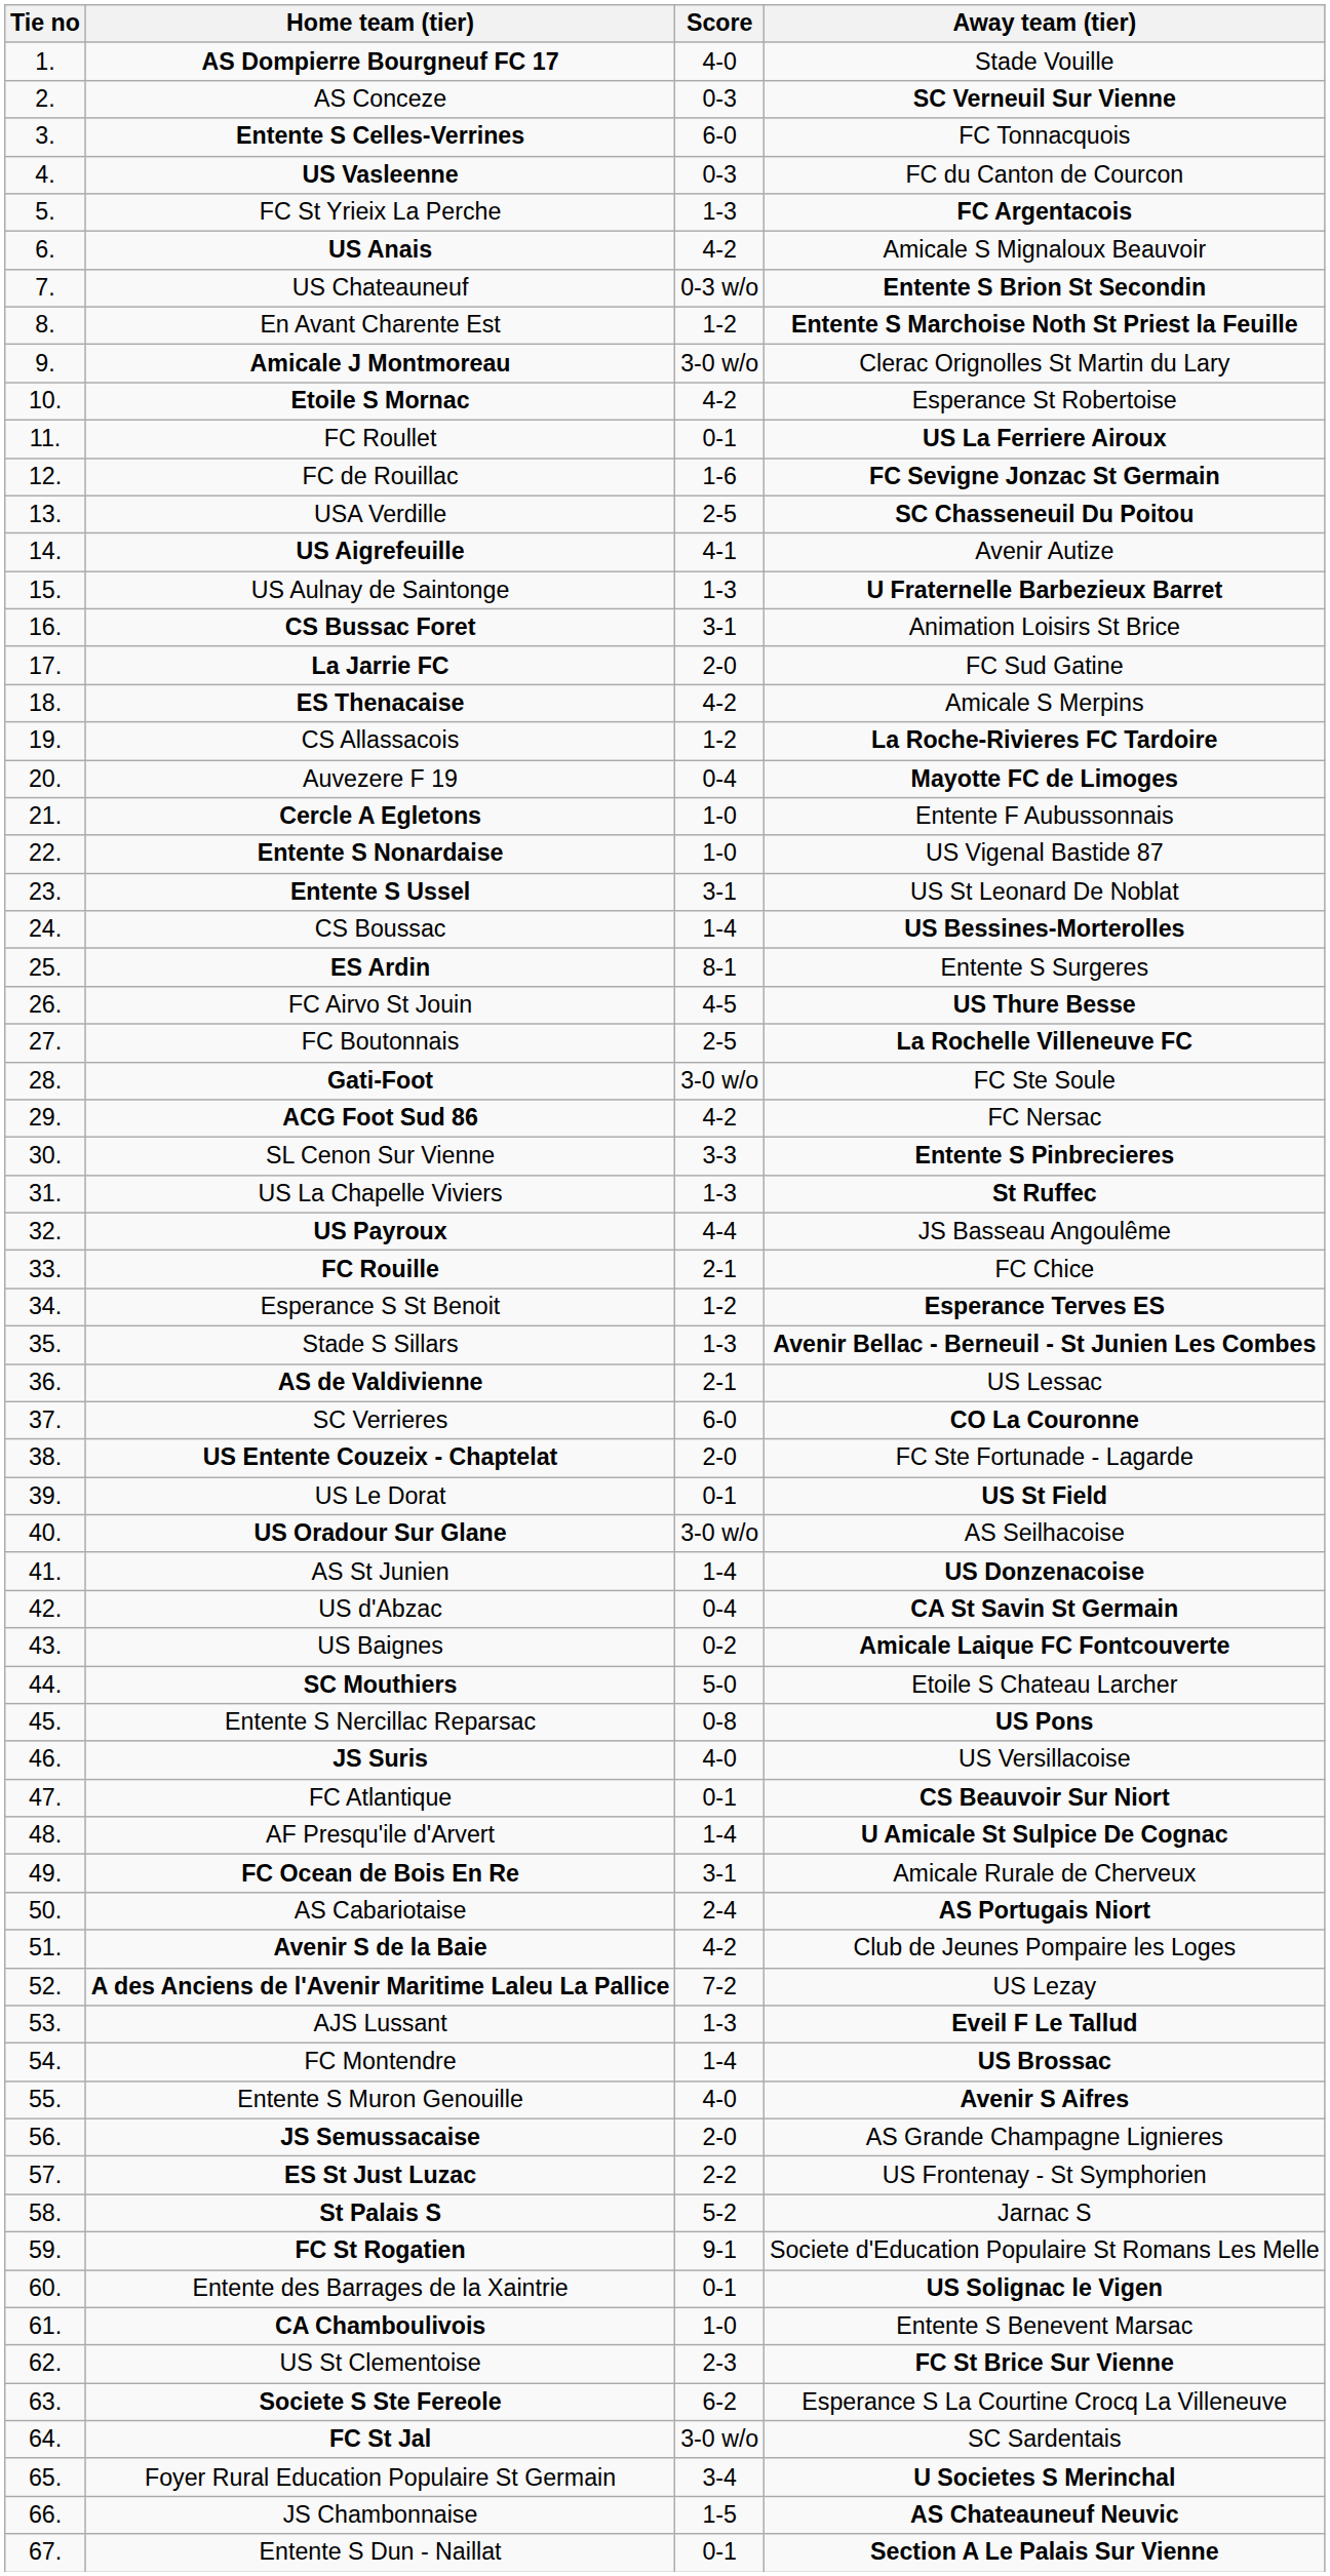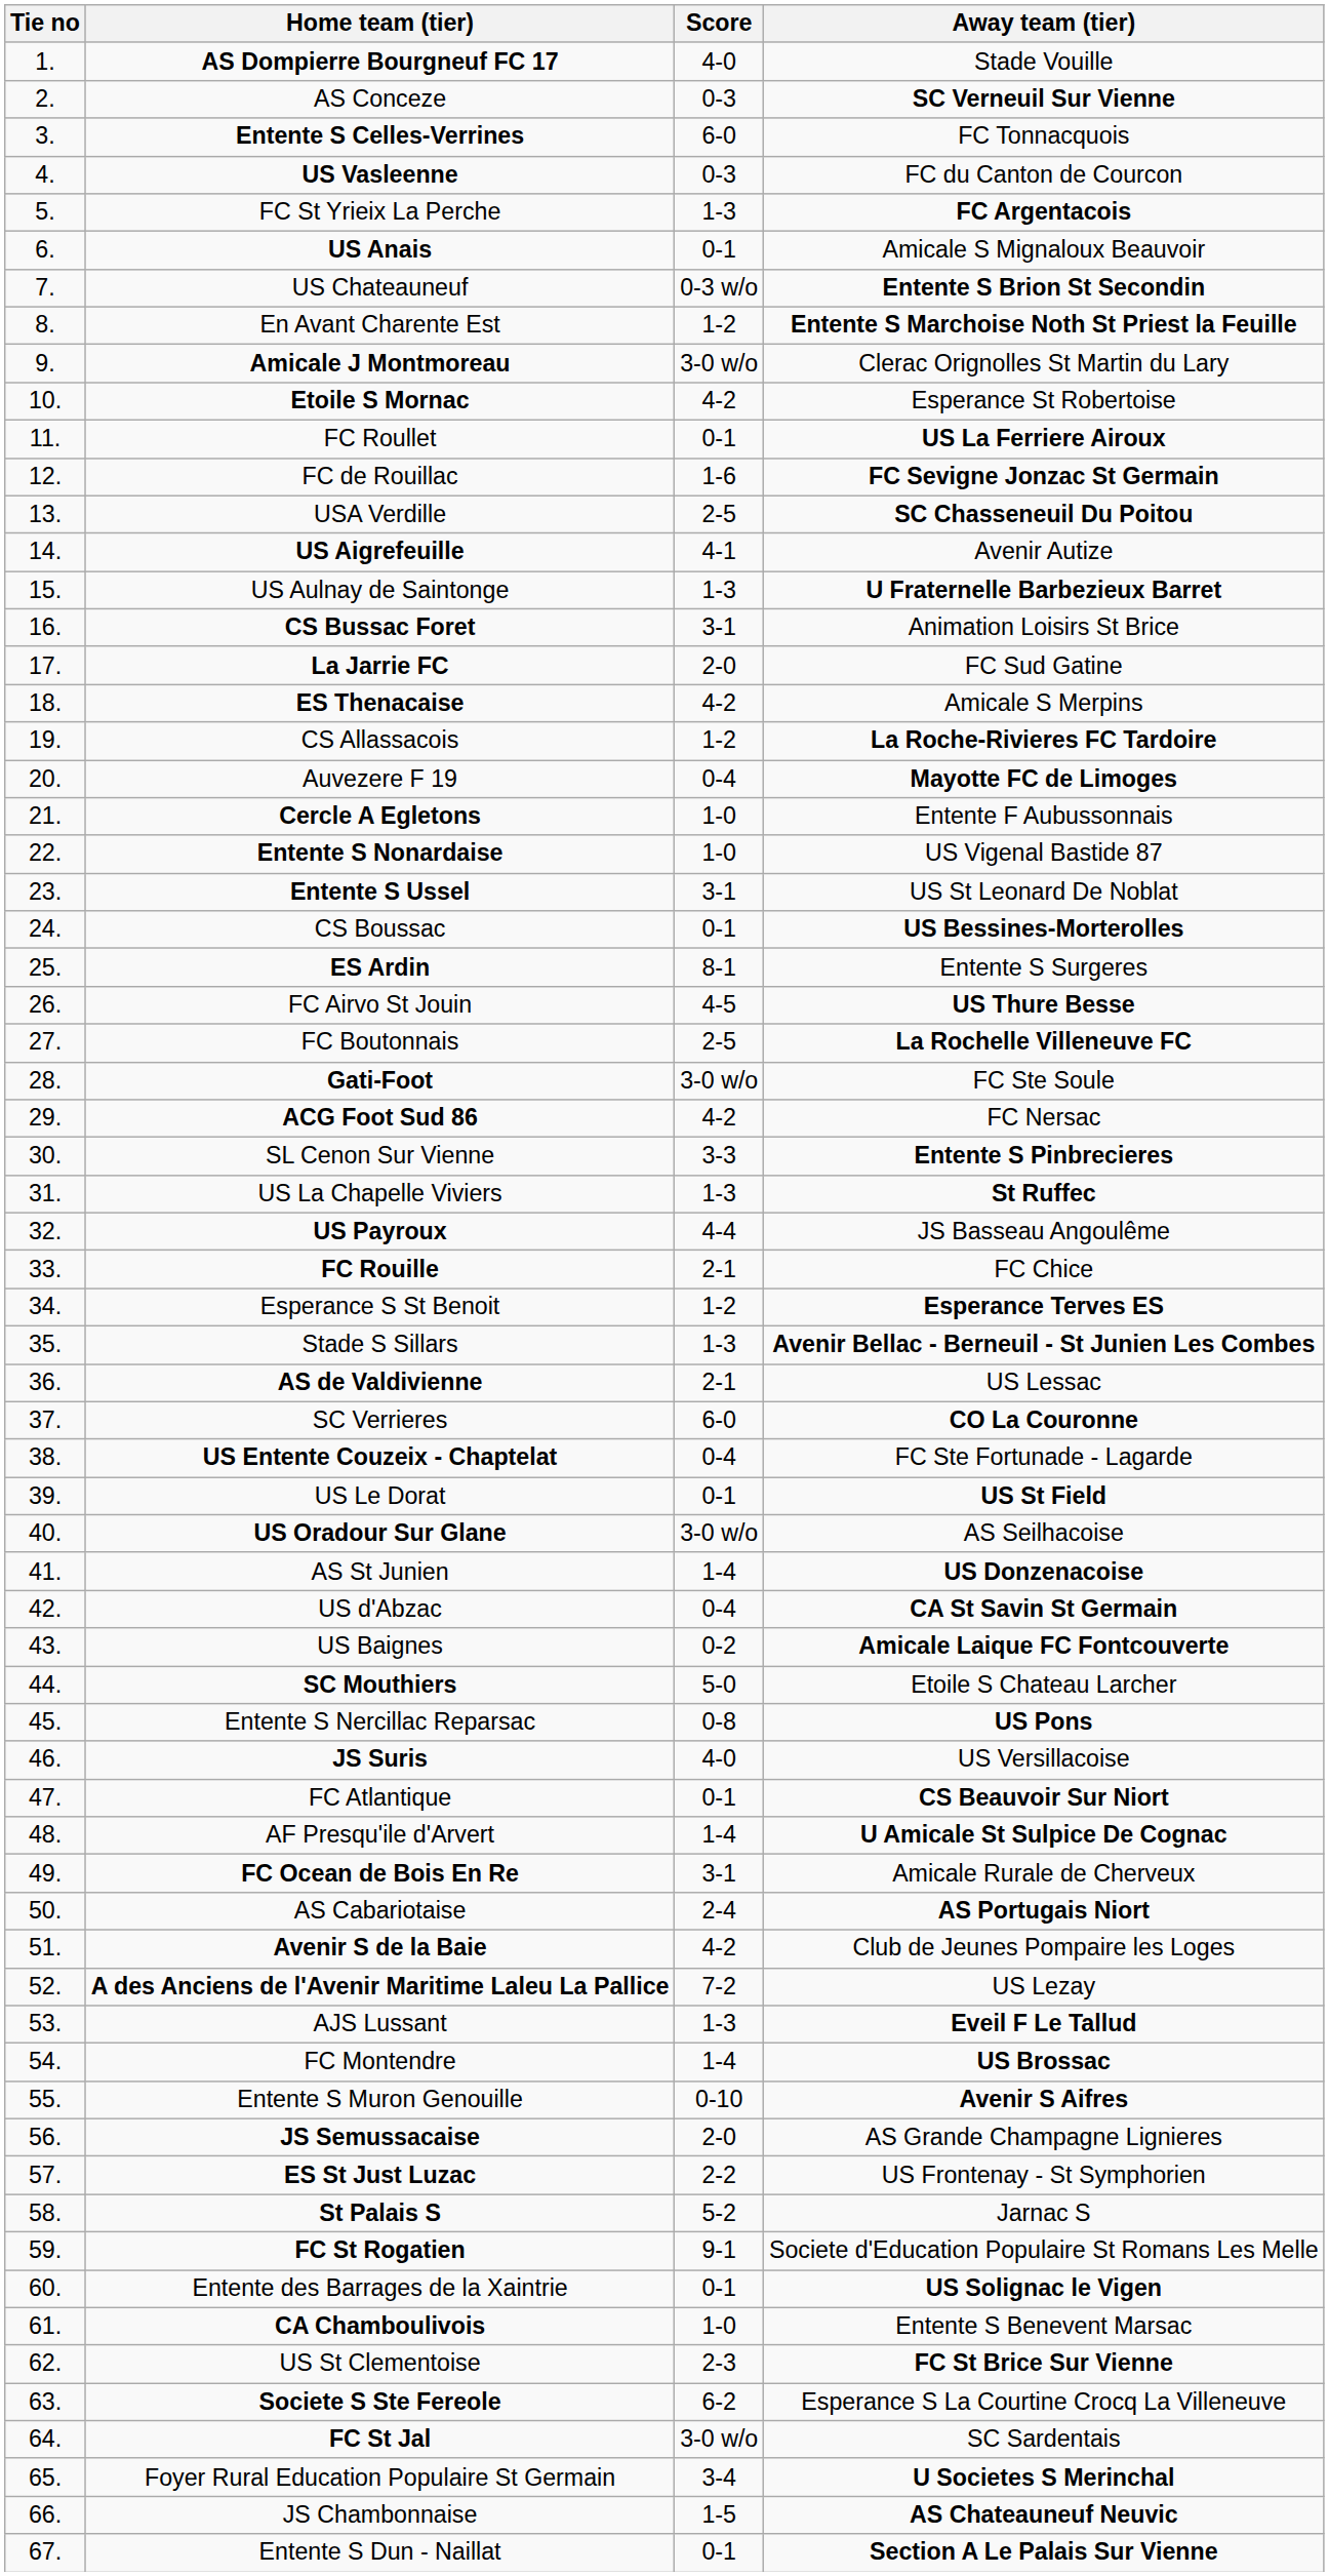 <table class="wikitable" style="text-align: center">
 <tr>
 <th>Tie no</th>
 <th>Home team (tier)</th>
 <th>Score</th>
 <th>Away team (tier)</th>
 </tr>
 <tr>
 <td>1.</td>
 <td><strong>AS Dompierre Bourgneuf FC 17</strong></td>
 <td>4-0</td>
 <td>Stade Vouille</td>
 </tr>
 <tr>
 <td>2.</td>
 <td>AS Conceze</td>
 <td>0-3</td>
 <td><strong>SC Verneuil Sur Vienne</strong></td>
 </tr>
 <tr>
 <td>3.</td>
 <td><strong>Entente S Celles-Verrines</strong></td>
 <td>6-0</td>
 <td>FC Tonnacquois</td>
 </tr>
 <tr>
 <td>4.</td>
 <td><strong>US Vasleenne</strong></td>
 <td>0-3</td>
 <td>FC du Canton de Courcon</td>
 </tr>
 <tr>
 <td>5.</td>
 <td>FC St Yrieix La Perche</td>
 <td>1-3</td>
 <td><strong>FC Argentacois</strong></td>
 </tr>
 <tr>
 <td>6.</td>
 <td><strong>US Anais</strong></td>
-<td>4-2</td>
+<td>0-1</td>
 <td>Amicale S Mignaloux Beauvoir</td>
 </tr>
 <tr>
 <td>7.</td>
 <td>US Chateauneuf</td>
 <td>0-3 w/o</td>
 <td><strong>Entente S Brion St Secondin</strong></td>
 </tr>
 <tr>
 <td>8.</td>
 <td>En Avant Charente Est</td>
 <td>1-2</td>
 <td><strong>Entente S Marchoise Noth St Priest la Feuille</strong></td>
 </tr>
 <tr>
 <td>9.</td>
 <td><strong>Amicale J Montmoreau</strong></td>
 <td>3-0 w/o</td>
 <td>Clerac Orignolles St Martin du Lary</td>
 </tr>
 <tr>
 <td>10.</td>
 <td><strong>Etoile S Mornac</strong></td>
 <td>4-2</td>
 <td>Esperance St Robertoise</td>
 </tr>
 <tr>
 <td>11.</td>
 <td>FC Roullet</td>
 <td>0-1</td>
 <td><strong>US La Ferriere Airoux</strong></td>
 </tr>
 <tr>
 <td>12.</td>
 <td>FC de Rouillac</td>
 <td>1-6</td>
 <td><strong>FC Sevigne Jonzac St Germain</strong></td>
 </tr>
 <tr>
 <td>13.</td>
 <td>USA Verdille</td>
 <td>2-5</td>
 <td><strong>SC Chasseneuil Du Poitou</strong></td>
 </tr>
 <tr>
 <td>14.</td>
 <td><strong>US Aigrefeuille</strong></td>
 <td>4-1</td>
 <td>Avenir Autize</td>
 </tr>
 <tr>
 <td>15.</td>
 <td>US Aulnay de Saintonge</td>
 <td>1-3</td>
 <td><strong>U Fraternelle Barbezieux Barret</strong></td>
 </tr>
 <tr>
 <td>16.</td>
 <td><strong>CS Bussac Foret</strong></td>
 <td>3-1</td>
 <td>Animation Loisirs St Brice</td>
 </tr>
 <tr>
 <td>17.</td>
 <td><strong>La Jarrie FC</strong></td>
 <td>2-0 </td>
 <td>FC Sud Gatine</td>
 </tr>
 <tr>
 <td>18.</td>
 <td><strong>ES Thenacaise</strong></td>
 <td>4-2</td>
 <td>Amicale S Merpins</td>
 </tr>
 <tr>
 <td>19.</td>
 <td>CS Allassacois</td>
 <td>1-2</td>
 <td><strong>La Roche-Rivieres FC Tardoire</strong></td>
 </tr>
 <tr>
 <td>20.</td>
 <td>Auvezere F 19</td>
 <td>0-4</td>
 <td><strong>Mayotte FC de Limoges</strong></td>
 </tr>
 <tr>
 <td>21.</td>
 <td><strong>Cercle A Egletons</strong></td>
 <td>1-0</td>
 <td>Entente F Aubussonnais</td>
 </tr>
 <tr>
 <td>22.</td>
 <td><strong>Entente S Nonardaise</strong></td>
 <td>1-0</td>
 <td>US Vigenal Bastide 87</td>
 </tr>
 <tr>
 <td>23.</td>
 <td><strong>Entente S Ussel</strong></td>
 <td>3-1 </td>
 <td>US St Leonard De Noblat</td>
 </tr>
 <tr>
 <td>24.</td>
 <td>CS Boussac</td>
-<td>1-4</td>
+<td>0-1</td>
 <td><strong>US Bessines-Morterolles</strong></td>
 </tr>
 <tr>
 <td>25.</td>
 <td><strong>ES Ardin</strong></td>
 <td>8-1</td>
 <td>Entente S Surgeres</td>
 </tr>
 <tr>
 <td>26.</td>
 <td>FC Airvo St Jouin</td>
 <td>4-5</td>
 <td><strong>US Thure Besse</strong></td>
 </tr>
 <tr>
 <td>27.</td>
 <td>FC Boutonnais</td>
 <td>2-5</td>
 <td><strong>La Rochelle Villeneuve FC</strong></td>
 </tr>
 <tr>
 <td>28.</td>
 <td><strong>Gati-Foot</strong></td>
 <td>3-0 w/o</td>
 <td>FC Ste Soule</td>
 </tr>
 <tr>
 <td>29.</td>
 <td><strong>ACG Foot Sud 86</strong></td>
 <td>4-2</td>
 <td>FC Nersac</td>
 </tr>
 <tr>
 <td>30.</td>
 <td>SL Cenon Sur Vienne</td>
 <td>3-3 </td>
 <td><strong>Entente S Pinbrecieres</strong></td>
 </tr>
 <tr>
 <td>31.</td>
 <td>US La Chapelle Viviers</td>
 <td>1-3</td>
 <td><strong>St Ruffec</strong></td>
 </tr>
 <tr>
 <td>32.</td>
 <td><strong>US Payroux</strong></td>
 <td>4-4 </td>
 <td>JS Basseau Angoulême</td>
 </tr>
 <tr>
 <td>33.</td>
 <td><strong>FC Rouille</strong></td>
 <td>2-1</td>
 <td>FC Chice</td>
 </tr>
 <tr>
 <td>34.</td>
 <td>Esperance S St Benoit</td>
 <td>1-2</td>
 <td><strong>Esperance Terves ES</strong></td>
 </tr>
 <tr>
 <td>35.</td>
 <td>Stade S Sillars</td>
 <td>1-3</td>
 <td><strong>Avenir Bellac - Berneuil - St Junien Les Combes</strong></td>
 </tr>
 <tr>
 <td>36.</td>
 <td><strong>AS de Valdivienne</strong></td>
 <td>2-1</td>
 <td>US Lessac</td>
 </tr>
 <tr>
 <td>37.</td>
 <td>SC Verrieres</td>
 <td>6-0</td>
 <td><strong>CO La Couronne</strong></td>
 </tr>
 <tr>
 <td>38.</td>
 <td><strong>US Entente Couzeix - Chaptelat</strong></td>
-<td>2-0</td>
+<td>0-4</td>
 <td>FC Ste Fortunade - Lagarde</td>
 </tr>
 <tr>
 <td>39.</td>
 <td>US Le Dorat</td>
 <td>0-1</td>
 <td><strong>US St Field</strong></td>
 </tr>
 <tr>
 <td>40.</td>
 <td><strong>US Oradour Sur Glane</strong></td>
 <td>3-0 w/o</td>
 <td>AS Seilhacoise</td>
 </tr>
 <tr>
 <td>41.</td>
 <td>AS St Junien</td>
 <td>1-4</td>
 <td><strong>US Donzenacoise</strong></td>
 </tr>
 <tr>
 <td>42.</td>
 <td>US d'Abzac</td>
 <td>0-4</td>
 <td><strong>CA St Savin St Germain</strong></td>
 </tr>
 <tr>
 <td>43.</td>
 <td>US Baignes</td>
 <td>0-2</td>
 <td><strong>Amicale Laique FC Fontcouverte</strong></td>
 </tr>
 <tr>
 <td>44.</td>
 <td><strong>SC Mouthiers</strong></td>
 <td>5-0</td>
 <td>Etoile S Chateau Larcher</td>
 </tr>
 <tr>
 <td>45.</td>
 <td>Entente S Nercillac Reparsac</td>
 <td>0-8</td>
 <td><strong>US Pons</strong></td>
 </tr>
 <tr>
 <td>46.</td>
 <td><strong>JS Suris</strong></td>
 <td>4-0</td>
 <td>US Versillacoise</td>
 </tr>
 <tr>
 <td>47.</td>
 <td>FC Atlantique</td>
 <td>0-1</td>
 <td><strong>CS Beauvoir Sur Niort</strong></td>
 </tr>
 <tr>
 <td>48.</td>
 <td>AF Presqu'ile d'Arvert</td>
 <td>1-4 </td>
 <td><strong>U Amicale St Sulpice De Cognac</strong></td>
 </tr>
 <tr>
 <td>49.</td>
 <td><strong>FC Ocean de Bois En Re</strong></td>
 <td>3-1 </td>
 <td>Amicale Rurale de Cherveux</td>
 </tr>
 <tr>
 <td>50.</td>
 <td>AS Cabariotaise</td>
 <td>2-4</td>
 <td><strong>AS Portugais Niort</strong></td>
 </tr>
 <tr>
 <td>51.</td>
 <td><strong>Avenir S de la Baie</strong></td>
 <td>4-2</td>
 <td>Club de Jeunes Pompaire les Loges</td>
 </tr>
 <tr>
 <td>52.</td>
 <td><strong>A des Anciens de l'Avenir Maritime Laleu La Pallice</strong></td>
 <td>7-2</td>
 <td>US Lezay</td>
 </tr>
 <tr>
 <td>53.</td>
 <td>AJS Lussant</td>
 <td>1-3</td>
 <td><strong>Eveil F Le Tallud</strong></td>
 </tr>
 <tr>
 <td>54.</td>
 <td>FC Montendre</td>
 <td>1-4</td>
 <td><strong>US Brossac</strong></td>
 </tr>
 <tr>
 <td>55.</td>
 <td>Entente S Muron Genouille</td>
-<td>4-0</td>
+<td>0-10</td>
 <td><strong>Avenir S Aifres</strong></td>
 </tr>
 <tr>
 <td>56.</td>
 <td><strong>JS Semussacaise</strong></td>
 <td>2-0</td>
 <td>AS Grande Champagne Lignieres</td>
 </tr>
 <tr>
 <td>57.</td>
 <td><strong>ES St Just Luzac</strong></td>
 <td>2-2 </td>
 <td>US Frontenay - St Symphorien</td>
 </tr>
 <tr>
 <td>58.</td>
 <td><strong>St Palais S</strong></td>
 <td>5-2 </td>
 <td>Jarnac S</td>
 </tr>
 <tr>
 <td>59.</td>
 <td><strong>FC St Rogatien</strong></td>
 <td>9-1</td>
 <td>Societe d'Education Populaire St Romans Les Melle</td>
 </tr>
 <tr>
 <td>60.</td>
 <td>Entente des Barrages de la Xaintrie</td>
 <td>0-1 </td>
 <td><strong>US Solignac le Vigen</strong></td>
 </tr>
 <tr>
 <td>61.</td>
 <td><strong>CA Chamboulivois</strong></td>
 <td>1-0</td>
 <td>Entente S Benevent Marsac</td>
 </tr>
 <tr>
 <td>62.</td>
 <td>US St Clementoise</td>
 <td>2-3</td>
 <td><strong>FC St Brice Sur Vienne</strong></td>
 </tr>
 <tr>
 <td>63.</td>
 <td><strong>Societe S Ste Fereole</strong></td>
 <td>6-2</td>
 <td>Esperance S La Courtine Crocq La Villeneuve</td>
 </tr>
 <tr>
 <td>64.</td>
 <td><strong>FC St Jal</strong></td>
 <td>3-0 w/o</td>
 <td>SC Sardentais</td>
 </tr>
 <tr>
 <td>65.</td>
 <td>Foyer Rural Education Populaire St Germain</td>
 <td>3-4 </td>
 <td><strong>U Societes S Merinchal</strong></td>
 </tr>
 <tr>
 <td>66.</td>
 <td>JS Chambonnaise</td>
 <td>1-5</td>
 <td><strong>AS Chateauneuf Neuvic</strong></td>
 </tr>
 <tr>
 <td>67.</td>
 <td>Entente S Dun - Naillat</td>
 <td>0-1</td>
 <td><strong>Section A Le Palais Sur Vienne</strong></td>
 </tr>
 </table>
